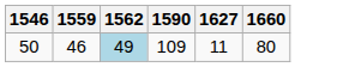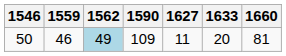 <table class="wikitable">
 <tr align=center>
 <th>1546</th>
 <th>1559</th>
 <th>1562</th>
 <th>1590</th>
 <th>1627</th>
+<th>1633</th>
 <th>1660</th>
 </tr>
 <tr align=center>
 <td>50</td>
 <td>46</td>
 <td style="background: lightblue;">49</td>
 <td>109</td>
 <td>11</td>
-<td>80</td>
+<td>20</td>
+<td>81</td>
 </tr>
 </table>
